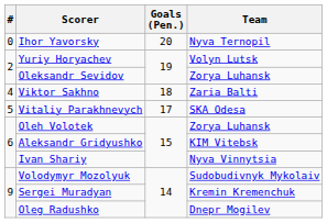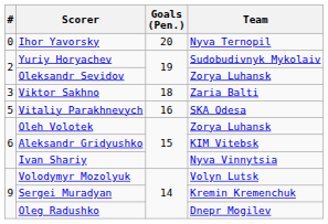 <table class="wikitable">
 <tr>
 <th>#</th>
 <th>Scorer</th>
 <th>Goals<br>(Pen.)</th>
 <th>Team</th>
 </tr>
 <tr>
 <td>0</td>
 <td><a href='#'>Ihor Yavorsky</a></td>
 <td align=center>20</td>
 <td><a href='#'>Nyva Ternopil</a></td>
 </tr>
 <tr>
 <td rowspan=2>2</td>
 <td><a href='#'>Yuriy Horyachev</a></td>
 <td rowspan=2 align=center>19</td>
-<td><a href='#'>Volyn Lutsk</a></td>
+<td><a href='#'>Sudobudivnyk Mykolaiv</a></td>
 </tr>
 <tr>
 <td><a href='#'>Oleksandr Sevidov</a></td>
 <td><a href='#'>Zorya Luhansk</a></td>
 </tr>
 <tr>
-<td>4</td>
+<td>3</td>
 <td><a href='#'>Viktor Sakhno</a></td>
 <td align=center>18</td>
 <td><a href='#'>Zaria Balti</a></td>
 </tr>
 <tr>
 <td>5</td>
 <td><a href='#'>Vitaliy Parakhnevych</a></td>
-<td align=center>17</td>
+<td align=center>16</td>
 <td><a href='#'>SKA Odesa</a></td>
 </tr>
 <tr>
 <td rowspan=3>6</td>
 <td><a href='#'>Oleh Volotek</a></td>
 <td rowspan=3 align=center>15</td>
 <td><a href='#'>Zorya Luhansk</a></td>
 </tr>
 <tr>
 <td><a href='#'>Aleksandr Gridyushko</a></td>
 <td><a href='#'>KIM Vitebsk</a></td>
 </tr>
 <tr>
 <td><a href='#'>Ivan Shariy</a></td>
 <td><a href='#'>Nyva Vinnytsia</a></td>
 </tr>
 <tr>
 <td rowspan="3">9</td>
 <td><a href='#'>Volodymyr Mozolyuk</a></td>
 <td rowspan="3" align=center>14</td>
-<td><a href='#'>Sudobudivnyk Mykolaiv</a></td>
+<td><a href='#'>Volyn Lutsk</a></td>
 </tr>
 <tr>
 <td><a href='#'>Sergei Muradyan</a></td>
 <td><a href='#'>Kremin Kremenchuk</a></td>
 </tr>
 <tr>
 <td><a href='#'>Oleg Radushko</a></td>
 <td><a href='#'>Dnepr Mogilev</a></td>
 </tr>
 </table>
